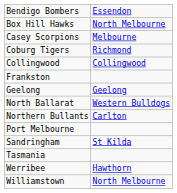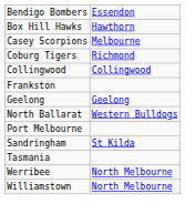 <table class="wikitable">
 <tr>
 <td>Bendigo Bombers</td>
 <td><a href='#'>Essendon</a></td>
 </tr>
 <tr>
 <td>Box Hill Hawks</td>
-<td><a href='#'>North Melbourne</a></td>
+<td><a href='#'>Hawthorn</a></td>
 </tr>
 <tr>
 <td>Casey Scorpions</td>
 <td><a href='#'>Melbourne</a></td>
 </tr>
 <tr>
 <td>Coburg Tigers</td>
 <td><a href='#'>Richmond</a></td>
 </tr>
 <tr>
 <td>Collingwood</td>
 <td><a href='#'>Collingwood</a></td>
 </tr>
 <tr>
 <td>Frankston</td>
 <td></td>
 </tr>
 <tr>
 <td>Geelong</td>
 <td><a href='#'>Geelong</a></td>
 </tr>
 <tr>
 <td>North Ballarat</td>
 <td><a href='#'>Western Bulldogs</a></td>
 </tr>
 <tr>
-<td>Northern Bullants</td>
-<td><a href='#'>Carlton</a></td>
-</tr>
-<tr>
 <td>Port Melbourne</td>
 <td></td>
 </tr>
 <tr>
 <td>Sandringham</td>
 <td><a href='#'>St Kilda</a></td>
 </tr>
 <tr>
 <td>Tasmania</td>
 <td></td>
 </tr>
 <tr>
 <td>Werribee</td>
-<td><a href='#'>Hawthorn</a></td>
+<td><a href='#'>North Melbourne</a></td>
 </tr>
 <tr>
 <td>Williamstown</td>
 <td><a href='#'>North Melbourne</a></td>
 </tr>
 </table>
